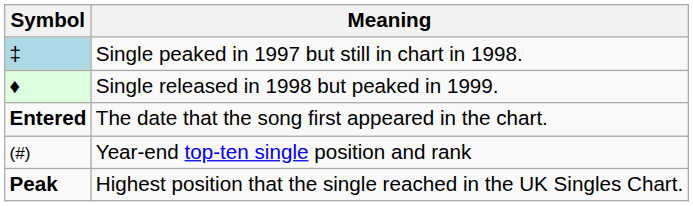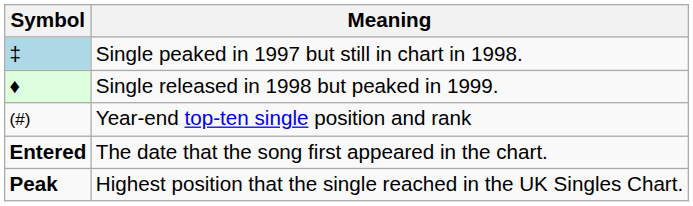 <table Class="wikitable">
 <tr>
 <th>Symbol</th>
 <th>Meaning</th>
 </tr>
 <tr>
 <td bgcolor=lightblue>‡</td>
 <td>Single peaked in 1997 but still in chart in 1998.</td>
 </tr>
 <tr>
 <td bgcolor=#DDFFDD>♦</td>
 <td>Single released in 1998 but peaked in 1999.</td>
 </tr>
 <tr>
+<td><small>(#)</small></td>
+<td>Year-end <a href='#'>top-ten single</a> position and rank</td>
+</tr>
+<tr>
 <td><strong>Entered</strong></td>
 <td>The date that the song first appeared in the chart.</td>
-</tr>
-<tr>
-<td><small>(#)</small></td>
-<td>Year-end <a href='#'>top-ten single</a> position and rank</td>
 </tr>
 <tr>
 <td><strong>Peak</strong></td>
 <td>Highest position that the single reached in the UK Singles Chart.</td>
 </tr>
 </table>
